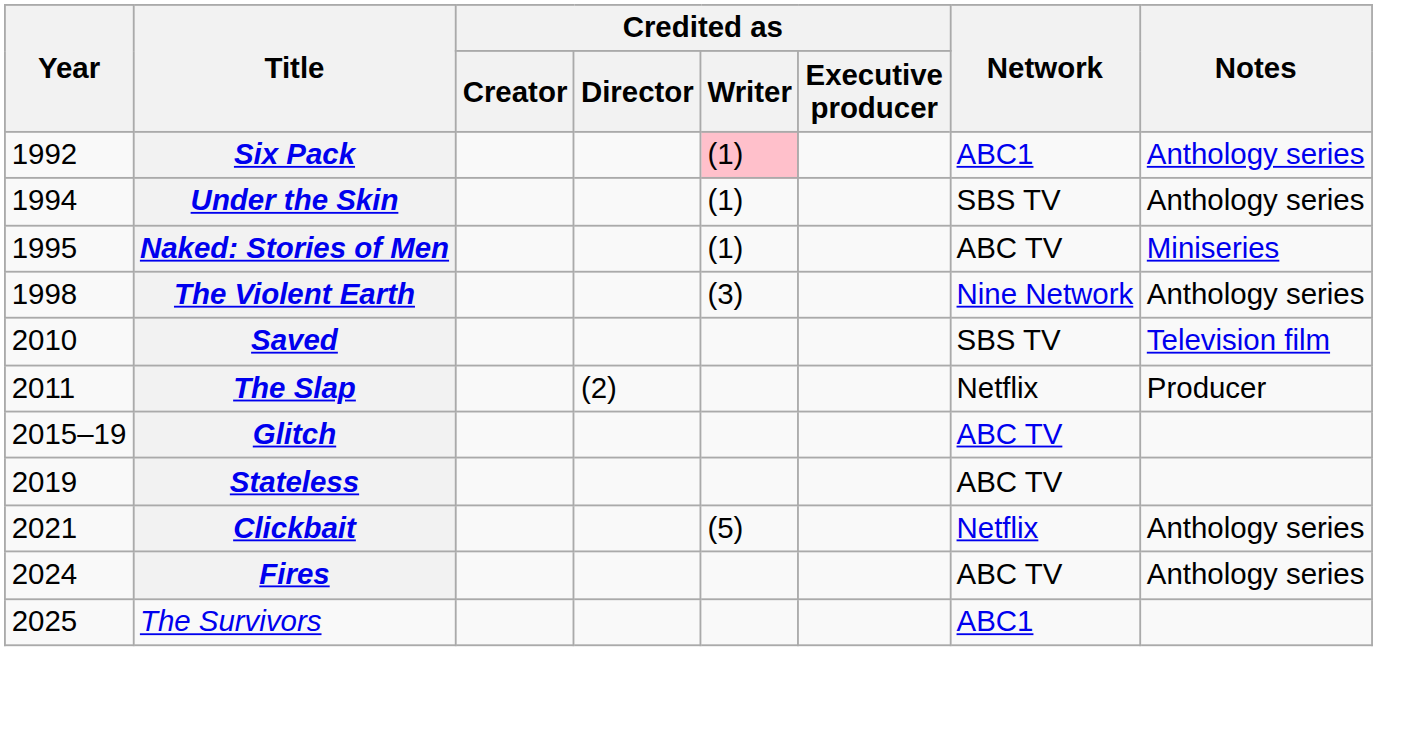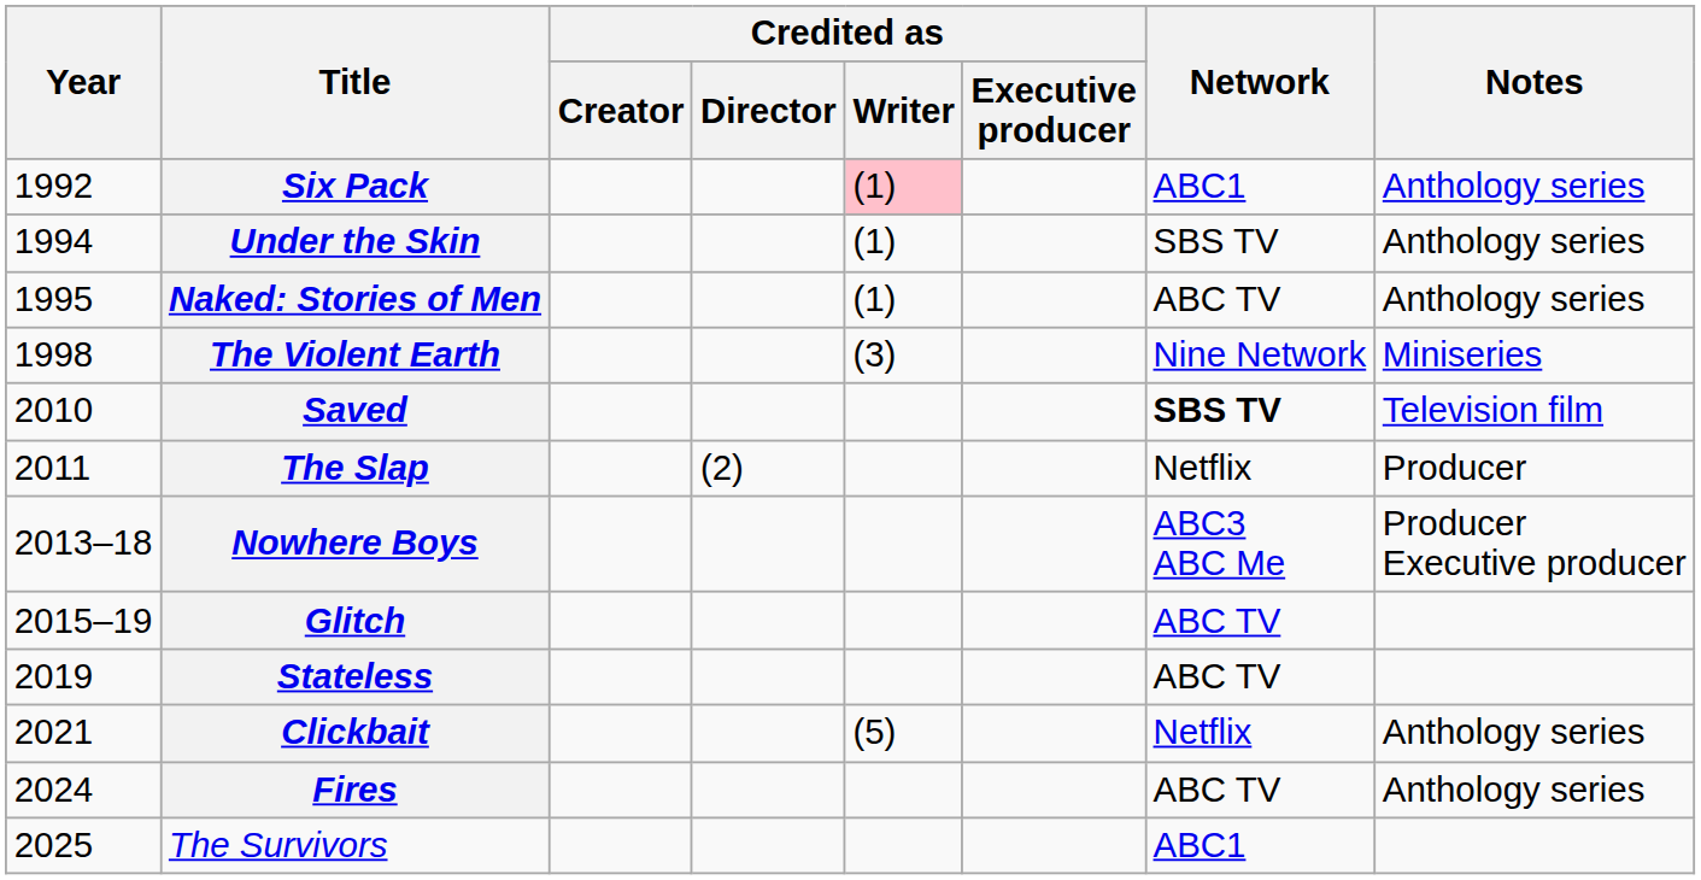 <table class="wikitable plainrowheaders sortable">
 <tr>
 <th rowspan="2" scope="col">Year</th>
 <th rowspan="2" scope="col">Title</th>
 <th colspan="4" scope="col">Credited as</th>
 <th rowspan="2" scope="col">Network</th>
 <th rowspan="2" scope="col" class="unsortable">Notes</th>
 </tr>
 <tr>
 <th>Creator</th>
 <th>Director</th>
 <th>Writer</th>
 <th>Executive<br>producer</th>
 </tr>
 <tr>
 <td>1992</td>
 <th scope="row"><em><a href='#'>Six Pack</a></em></th>
 <td></td>
 <td></td>
 <td style="background: pink;"> (1)</td>
 <td></td>
 <td><a href='#'>ABC1</a></td>
 <td><a href='#'>Anthology series</a></td>
 </tr>
 <tr>
 <td>1994</td>
 <th scope="row"><em><a href='#'>Under the Skin</a></em></th>
 <td></td>
 <td></td>
 <td> (1)</td>
 <td></td>
 <td>SBS TV</td>
 <td>Anthology series</td>
 </tr>
 <tr>
 <td>1995</td>
 <th scope="row"><em><a href='#'>Naked: Stories of Men</a></em></th>
 <td></td>
 <td></td>
 <td> (1)</td>
 <td></td>
 <td>ABC TV</td>
-<td><a href='#'>Miniseries</a></td>
+<td>Anthology series</td>
 </tr>
 <tr>
 <td>1998</td>
 <th scope="row"><em><a href='#'>The Violent Earth</a></em></th>
 <td></td>
 <td></td>
 <td> (3)</td>
 <td></td>
 <td><a href='#'>Nine Network</a></td>
-<td>Anthology series</td>
+<td><a href='#'>Miniseries</a></td>
 </tr>
 <tr>
 <td>2010</td>
 <th scope="row"><em><a href='#'>Saved</a></em></th>
 <td></td>
 <td></td>
 <td></td>
 <td></td>
-<td>SBS TV</td>
+<td><strong>SBS TV</strong></td>
 <td><a href='#'>Television film</a></td>
 </tr>
 <tr>
 <td>2011</td>
 <th scope="row"><em><a href='#'>The Slap</a></em></th>
 <td></td>
 <td> (2)</td>
 <td></td>
 <td></td>
 <td>Netflix</td>
 <td>Producer</td>
+</tr>
+<tr>
+<td>2013–18</td>
+<th scope="row"><em><a href='#'>Nowhere Boys</a></em></th>
+<td></td>
+<td></td>
+<td></td>
+<td></td>
+<td><a href='#'>ABC3</a><br><a href='#'>ABC Me</a></td>
+<td>Producer <br>Executive producer </td>
 </tr>
 <tr>
 <td>2015–19</td>
 <th scope="row"><em><a href='#'>Glitch</a></em></th>
 <td></td>
 <td></td>
 <td></td>
 <td></td>
 <td><a href='#'>ABC TV</a></td>
 <td></td>
 </tr>
 <tr>
 <td>2019</td>
 <th scope="row"><em><a href='#'>Stateless</a></em></th>
 <td></td>
 <td></td>
 <td></td>
 <td></td>
 <td>ABC TV</td>
 <td></td>
 </tr>
 <tr>
 <td>2021</td>
 <th scope="row"><em><a href='#'>Clickbait</a></em></th>
 <td></td>
 <td></td>
 <td> (5)</td>
 <td></td>
 <td><a href='#'>Netflix</a></td>
 <td>Anthology series</td>
 </tr>
 <tr>
 <td>2024</td>
 <th scope="row"><em><a href='#'>Fires</a></em></th>
 <td></td>
 <td></td>
 <td></td>
 <td></td>
 <td>ABC TV</td>
 <td>Anthology series</td>
 </tr>
 <tr>
 <td>2025</td>
 <td><a href='#'><em>The Survivors</em></a></td>
 <td></td>
 <td></td>
 <td></td>
 <td></td>
 <td><a href='#'>ABC1</a></td>
 <td></td>
 </tr>
 </table>
